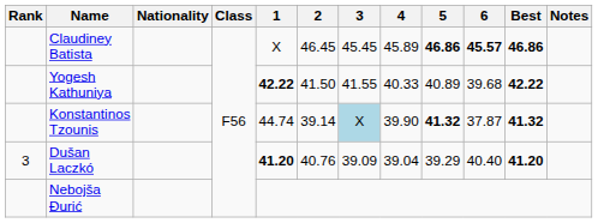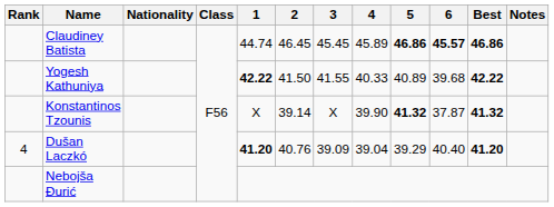 <table class="wikitable sortable" style=" text-align:center">
 <tr>
 <th width="30">Rank</th>
 <th>Name</th>
 <th>Nationality</th>
 <th width="30">Class</th>
 <th width="30">1</th>
 <th width="30">2</th>
 <th width="30">3</th>
 <th width="30">4</th>
 <th width="30">5</th>
 <th width="30">6</th>
 <th width="30">Best</th>
 <th width="75">Notes</th>
 </tr>
 <tr>
 <td></td>
 <td align="left"><a href='#'>Claudiney Batista</a></td>
 <td align="left"></td>
 <td rowspan="5">F56</td>
-<td>X</td>
+<td>44.74</td>
 <td>46.45</td>
 <td>45.45</td>
 <td>45.89</td>
 <td><strong>46.86</strong></td>
 <td><strong>45.57</strong></td>
 <td><strong>46.86</strong></td>
 <td><strong></strong></td>
 </tr>
 <tr>
 <td></td>
 <td align="left"><a href='#'>Yogesh Kathuniya</a></td>
 <td align="left"></td>
 <td><strong>42.22</strong></td>
 <td>41.50</td>
 <td>41.55</td>
 <td>40.33</td>
 <td>40.89</td>
 <td>39.68</td>
 <td><strong>42.22</strong></td>
 <td></td>
 </tr>
 <tr>
 <td></td>
 <td align="left"><a href='#'>Konstantinos Tzounis</a></td>
 <td align="left"></td>
-<td>44.74</td>
+<td>X</td>
 <td>39.14</td>
-<td style="background: lightblue;">X</td>
+<td>X</td>
 <td>39.90</td>
 <td><strong>41.32</strong></td>
 <td>37.87</td>
 <td><strong>41.32</strong></td>
 <td></td>
 </tr>
 <tr>
-<td>3</td>
+<td>4</td>
 <td align="left"><a href='#'>Dušan Laczkó</a></td>
 <td align="left"></td>
 <td><strong>41.20</strong></td>
 <td>40.76</td>
 <td>39.09</td>
 <td>39.04</td>
 <td>39.29</td>
 <td>40.40</td>
 <td><strong>41.20</strong></td>
 <td></td>
 </tr>
 <tr>
 <td></td>
 <td align="left"><a href='#'>Nebojša Đurić</a></td>
 <td align="left"></td>
 <td colspan="8"></td>
 </tr>
 </table>
